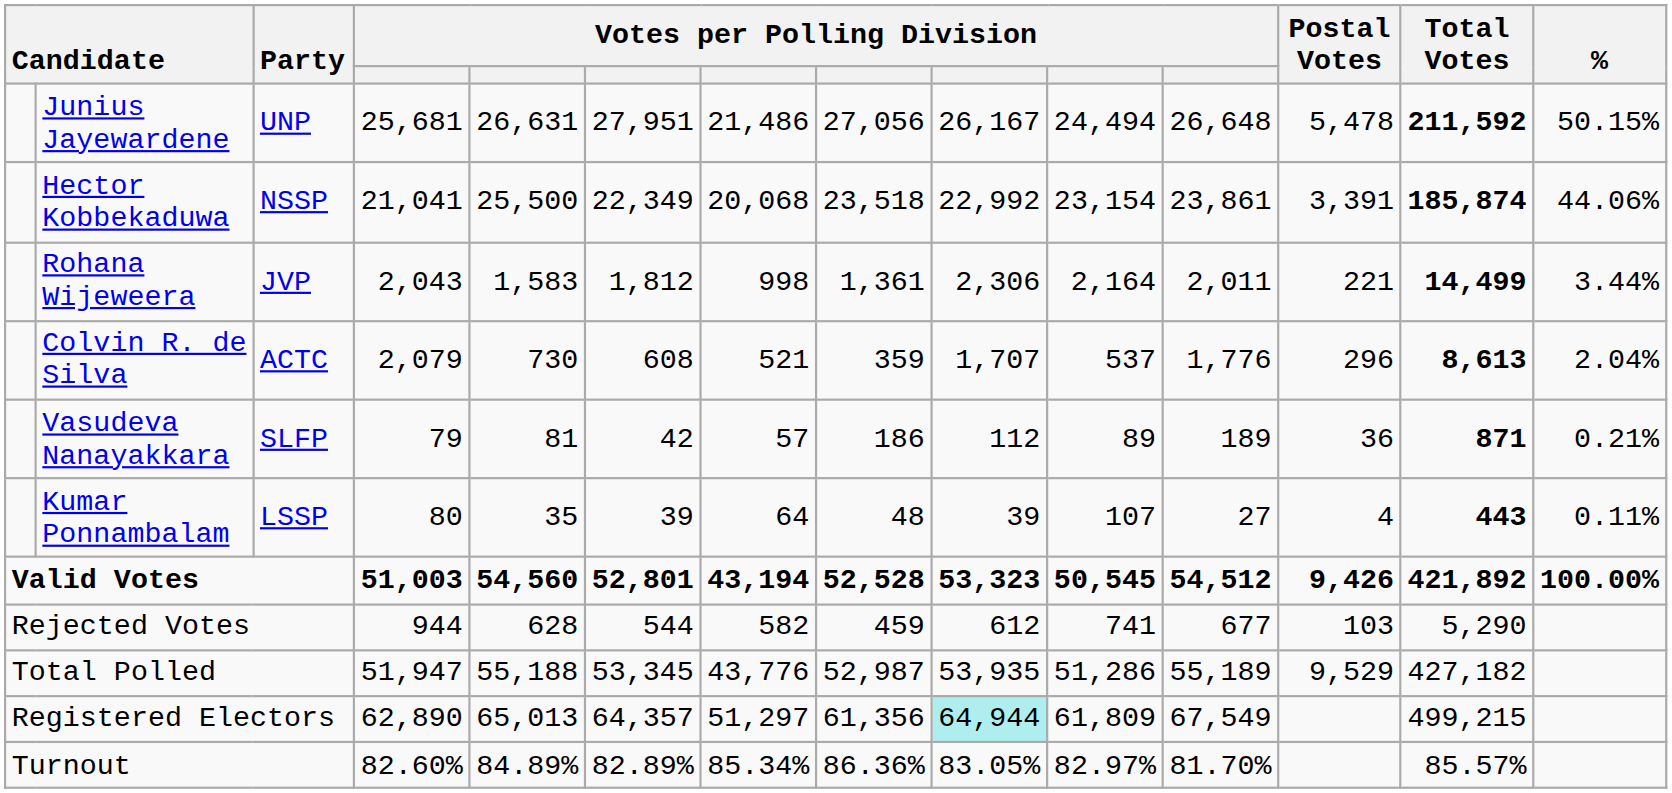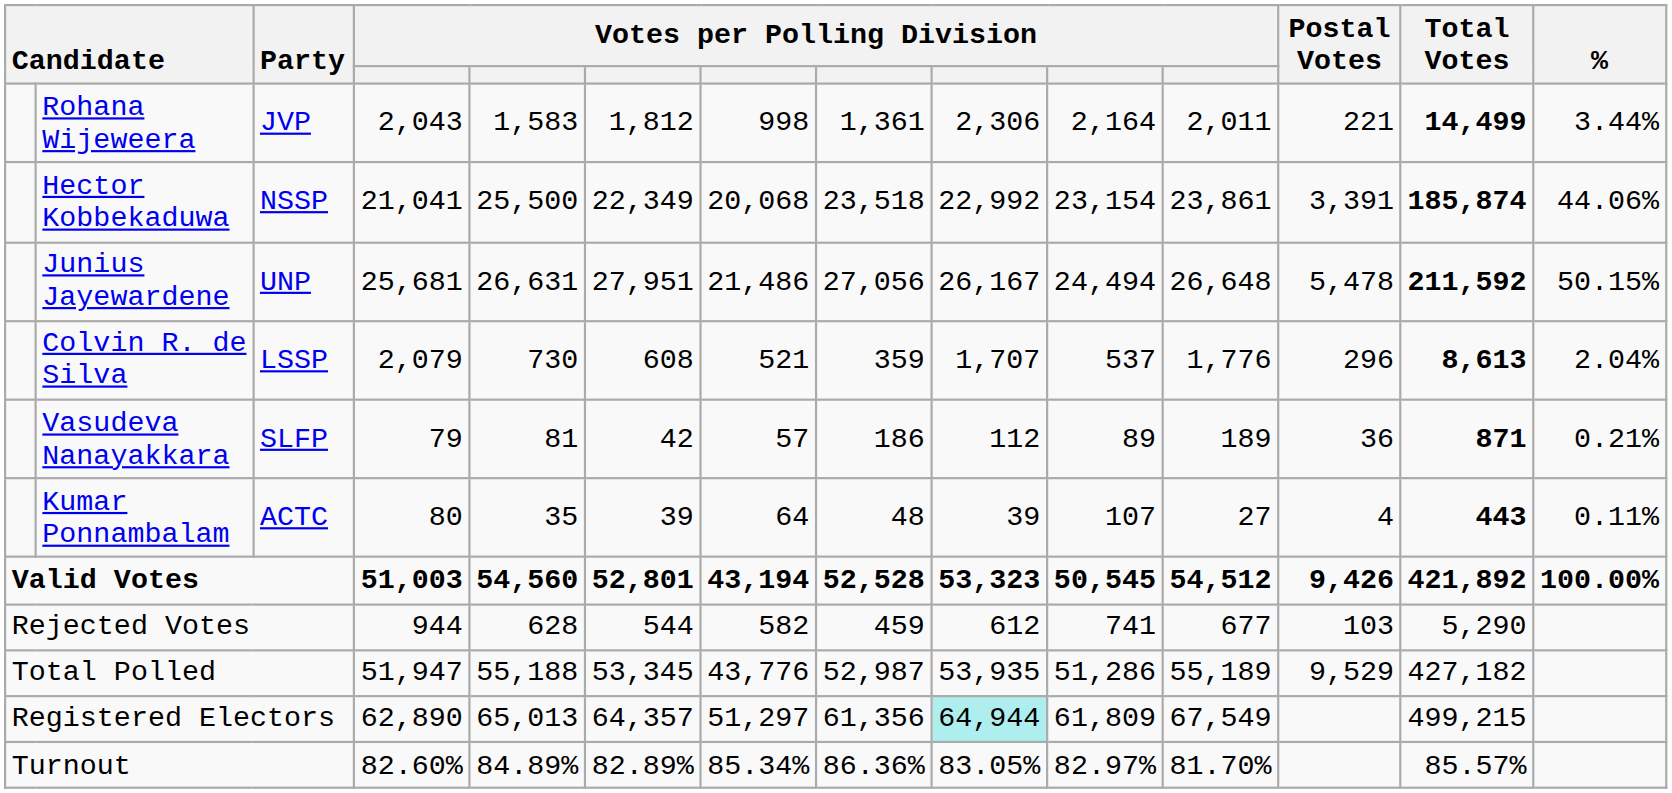 <table class="wikitable" border="1" style="text-align:right;">
 <tr>
 <th style="text-align:left; vertical-align:bottom;" rowspan="2" colspan="2">Candidate</th>
 <th rowspan="2" style="vertical-align:bottom; text-align:left; width:40px;">Party</th>
 <th colspan=8>Votes per Polling Division</th>
 <th rowspan="2" style="vertical-align:bottom; text-align:center; width:50px;">Postal<br>Votes</th>
 <th rowspan="2" style="vertical-align:bottom; text-align:center; width:50px;">Total Votes</th>
 <th rowspan="2" style="vertical-align:bottom; text-align:center; width:50px;">%</th>
 </tr>
 <tr>
 <th></th>
 <th></th>
 <th></th>
 <th></th>
 <th></th>
 <th></th>
 <th></th>
 <th></th>
 </tr>
 <tr>
 <td bgcolor=> </td>
-<td align=left><a href='#'>Junius<br>Jayewardene</a></td>
-<td align=left><a href='#'>UNP</a></td>
-<td>25,681</td>
-<td>26,631</td>
-<td>27,951</td>
-<td>21,486</td>
-<td>27,056</td>
-<td>26,167</td>
-<td>24,494</td>
-<td>26,648</td>
-<td>5,478</td>
-<td><strong>211,592</strong></td>
-<td>50.15%</td>
+<td align=left><a href='#'>Rohana<br>Wijeweera</a></td>
+<td align=left><a href='#'>JVP</a></td>
+<td>2,043</td>
+<td>1,583</td>
+<td>1,812</td>
+<td>998</td>
+<td>1,361</td>
+<td>2,306</td>
+<td>2,164</td>
+<td>2,011</td>
+<td>221</td>
+<td><strong>14,499</strong></td>
+<td>3.44%</td>
 </tr>
 <tr>
 <td bgcolor=> </td>
 <td align=left><a href='#'>Hector<br>Kobbekaduwa</a></td>
 <td align=left><a href='#'>NSSP</a></td>
 <td>21,041</td>
 <td>25,500</td>
 <td>22,349</td>
 <td>20,068</td>
 <td>23,518</td>
 <td>22,992</td>
 <td>23,154</td>
 <td>23,861</td>
 <td>3,391</td>
 <td><strong>185,874</strong></td>
 <td>44.06%</td>
 </tr>
 <tr>
 <td bgcolor=> </td>
-<td align=left><a href='#'>Rohana<br>Wijeweera</a></td>
-<td align=left><a href='#'>JVP</a></td>
-<td>2,043</td>
-<td>1,583</td>
-<td>1,812</td>
-<td>998</td>
-<td>1,361</td>
-<td>2,306</td>
-<td>2,164</td>
-<td>2,011</td>
-<td>221</td>
-<td><strong>14,499</strong></td>
-<td>3.44%</td>
+<td align=left><a href='#'>Junius<br>Jayewardene</a></td>
+<td align=left><a href='#'>UNP</a></td>
+<td>25,681</td>
+<td>26,631</td>
+<td>27,951</td>
+<td>21,486</td>
+<td>27,056</td>
+<td>26,167</td>
+<td>24,494</td>
+<td>26,648</td>
+<td>5,478</td>
+<td><strong>211,592</strong></td>
+<td>50.15%</td>
 </tr>
 <tr>
 <td bgcolor=> </td>
 <td align=left><a href='#'>Colvin R. de<br>Silva</a></td>
-<td align=left><a href='#'>ACTC</a></td>
+<td align=left><a href='#'>LSSP</a></td>
 <td>2,079</td>
 <td>730</td>
 <td>608</td>
 <td>521</td>
 <td>359</td>
 <td>1,707</td>
 <td>537</td>
 <td>1,776</td>
 <td>296</td>
 <td><strong>8,613</strong></td>
 <td>2.04%</td>
 </tr>
 <tr>
 <td bgcolor=> </td>
 <td align=left><a href='#'>Vasudeva<br>Nanayakkara</a></td>
 <td align=left><a href='#'>SLFP</a></td>
 <td>79</td>
 <td>81</td>
 <td>42</td>
 <td>57</td>
 <td>186</td>
 <td>112</td>
 <td>89</td>
 <td>189</td>
 <td>36</td>
 <td><strong>871</strong></td>
 <td>0.21%</td>
 </tr>
 <tr>
 <td bgcolor=> </td>
 <td align=left><a href='#'>Kumar<br>Ponnambalam</a></td>
-<td align=left><a href='#'>LSSP</a></td>
+<td align=left><a href='#'>ACTC</a></td>
 <td>80</td>
 <td>35</td>
 <td>39</td>
 <td>64</td>
 <td>48</td>
 <td>39</td>
 <td>107</td>
 <td>27</td>
 <td>4</td>
 <td><strong>443</strong></td>
 <td>0.11%</td>
 </tr>
 <tr style="font-weight:bold">
 <td style="text-align:left;" colspan="3"><strong>Valid Votes</strong></td>
 <td><strong>51,003</strong></td>
 <td><strong>54,560</strong></td>
 <td><strong>52,801</strong></td>
 <td><strong>43,194</strong></td>
 <td><strong>52,528</strong></td>
 <td><strong>53,323</strong></td>
 <td><strong>50,545</strong></td>
 <td><strong>54,512</strong></td>
 <td><strong>9,426</strong></td>
 <td><strong>421,892</strong></td>
 <td><strong>100.00%</strong></td>
 </tr>
 <tr>
 <td style="text-align:left;" colspan="3">Rejected Votes</td>
 <td>944</td>
 <td>628</td>
 <td>544</td>
 <td>582</td>
 <td>459</td>
 <td>612</td>
 <td>741</td>
 <td>677</td>
 <td>103</td>
 <td>5,290</td>
 <td></td>
 </tr>
 <tr>
 <td style="text-align:left;" colspan="3">Total Polled</td>
 <td>51,947</td>
 <td>55,188</td>
 <td>53,345</td>
 <td>43,776</td>
 <td>52,987</td>
 <td>53,935</td>
 <td>51,286</td>
 <td>55,189</td>
 <td>9,529</td>
 <td>427,182</td>
 <td></td>
 </tr>
 <tr>
 <td style="text-align:left;" colspan="3">Registered Electors</td>
 <td>62,890</td>
 <td>65,013</td>
 <td>64,357</td>
 <td>51,297</td>
 <td>61,356</td>
 <td style="background: paleturquoise;">64,944</td>
 <td>61,809</td>
 <td>67,549</td>
 <td></td>
 <td>499,215</td>
 <td></td>
 </tr>
 <tr>
 <td style="text-align:left;" colspan="3">Turnout</td>
 <td>82.60%</td>
 <td>84.89%</td>
 <td>82.89%</td>
 <td>85.34%</td>
 <td>86.36%</td>
 <td>83.05%</td>
 <td>82.97%</td>
 <td>81.70%</td>
 <td></td>
 <td>85.57%</td>
 <td></td>
 </tr>
 </table>
